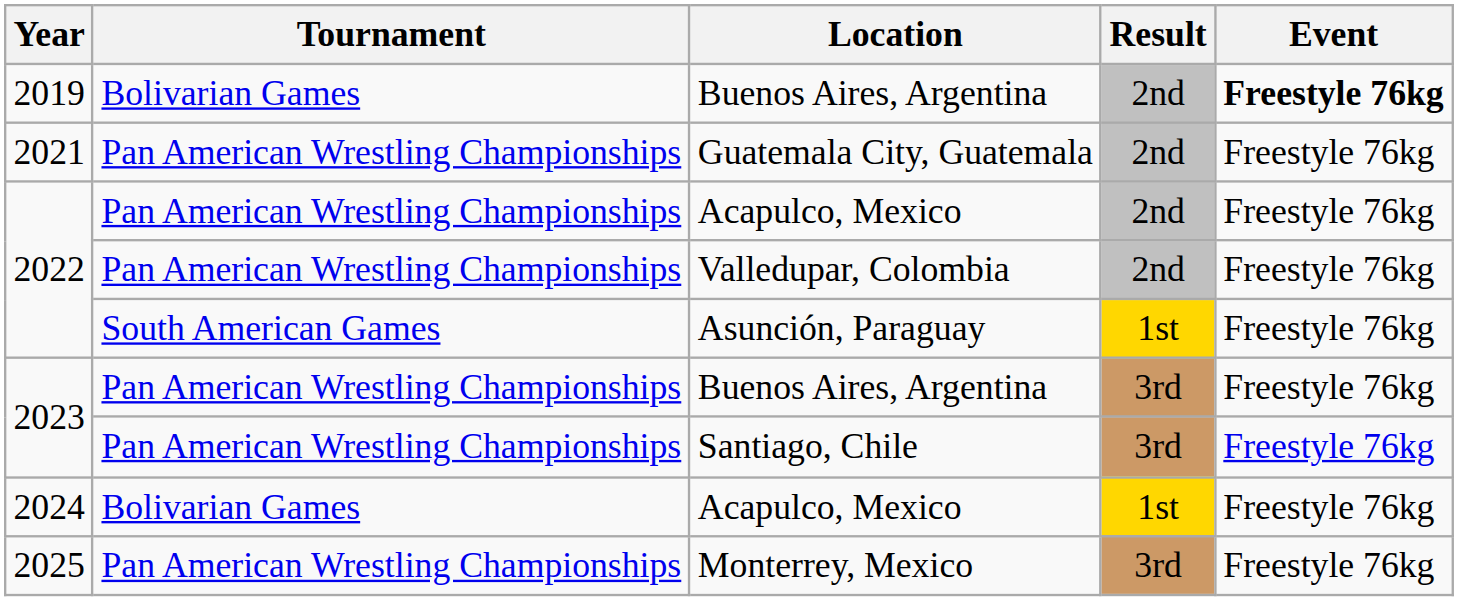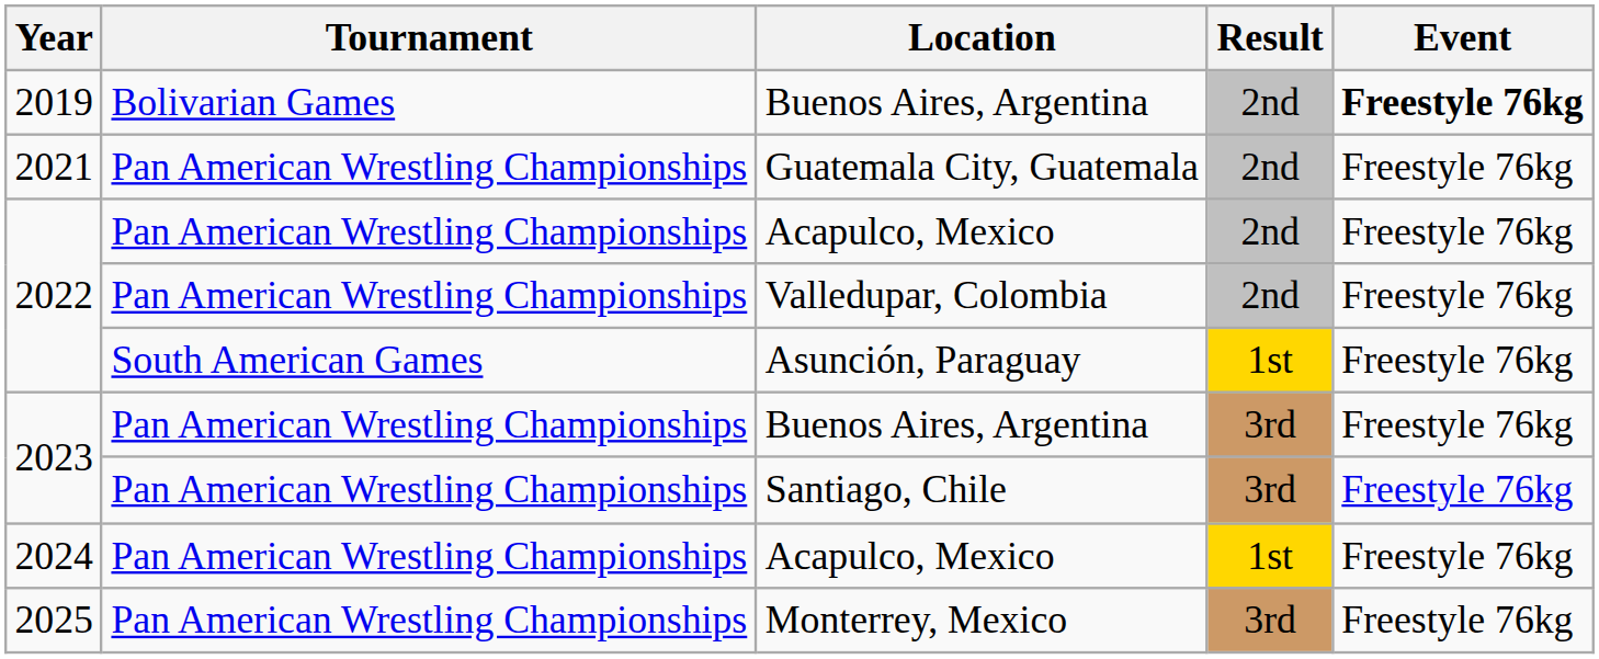 <table class="wikitable" style="font-size:95%;">
 <tr>
 <th>Year</th>
 <th>Tournament</th>
 <th>Location</th>
 <th>Result</th>
 <th>Event</th>
 </tr>
 <tr>
 <td>2019</td>
 <td><a href='#'>Bolivarian Games</a></td>
 <td>Buenos Aires, Argentina</td>
 <td align="center" bgcolor="silver">2nd</td>
 <td><strong>Freestyle 76kg</strong></td>
 </tr>
 <tr>
 <td>2021</td>
 <td><a href='#'>Pan American Wrestling Championships</a></td>
 <td>Guatemala City, Guatemala</td>
 <td align="center" bgcolor="silver">2nd</td>
 <td>Freestyle 76kg</td>
 </tr>
 <tr>
 <td rowspan=3>2022</td>
 <td><a href='#'>Pan American Wrestling Championships</a></td>
 <td>Acapulco, Mexico</td>
 <td align="center" bgcolor="silver">2nd</td>
 <td>Freestyle 76kg</td>
 </tr>
 <tr>
 <td><a href='#'>Pan American Wrestling Championships</a></td>
 <td>Valledupar, Colombia</td>
 <td align="center" bgcolor="silver">2nd</td>
 <td>Freestyle 76kg</td>
 </tr>
 <tr>
 <td><a href='#'>South American Games</a></td>
 <td>Asunción, Paraguay</td>
 <td align="center" bgcolor="gold">1st</td>
 <td>Freestyle 76kg</td>
 </tr>
 <tr>
 <td rowspan=2>2023</td>
 <td><a href='#'>Pan American Wrestling Championships</a></td>
 <td>Buenos Aires, Argentina</td>
 <td align="center" bgcolor="cc9966">3rd</td>
 <td>Freestyle 76kg</td>
 </tr>
 <tr>
 <td><a href='#'>Pan American Wrestling Championships</a></td>
 <td>Santiago, Chile</td>
 <td align="center" bgcolor="cc9966">3rd</td>
 <td><a href='#'>Freestyle 76kg</a></td>
 </tr>
 <tr>
 <td>2024</td>
-<td><a href='#'>Bolivarian Games</a></td>
+<td><a href='#'>Pan American Wrestling Championships</a></td>
 <td>Acapulco, Mexico</td>
 <td align="center" bgcolor="gold">1st</td>
 <td>Freestyle 76kg</td>
 </tr>
 <tr>
 <td>2025</td>
 <td><a href='#'>Pan American Wrestling Championships</a></td>
 <td>Monterrey, Mexico</td>
 <td align="center" bgcolor="cc9966">3rd</td>
 <td>Freestyle 76kg</td>
 </tr>
 </table>
